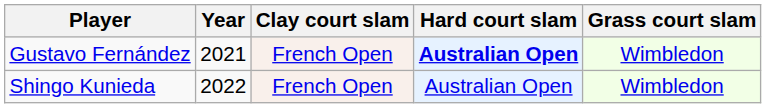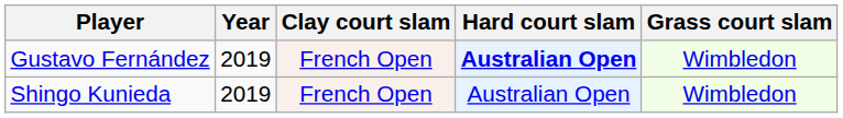 <table class="wikitable sortable" style="text-align:center;">
 <tr>
 <th>Player</th>
 <th>Year</th>
 <th>Clay court slam</th>
 <th>Hard court slam</th>
 <th>Grass court slam</th>
 </tr>
 <tr>
 <td align="left"> <a href='#'>Gustavo Fernández</a></td>
-<td>2021</td>
+<td>2019</td>
 <td style="background: #f9f0eb;"><a href='#'>French Open</a></td>
 <td style="background: #e6f2ff;"><strong><a href='#'>Australian Open</a></strong></td>
 <td style="background: #f2ffe6;"><a href='#'>Wimbledon</a></td>
 </tr>
 <tr>
 <td align="left"> <a href='#'>Shingo Kunieda</a></td>
-<td>2022</td>
+<td>2019</td>
 <td style="background: #f9f0eb;"><a href='#'>French Open</a></td>
 <td style="background: #e6f2ff;"><a href='#'>Australian Open</a></td>
 <td style="background: #f2ffe6;"><a href='#'>Wimbledon</a></td>
 </tr>
 </table>
